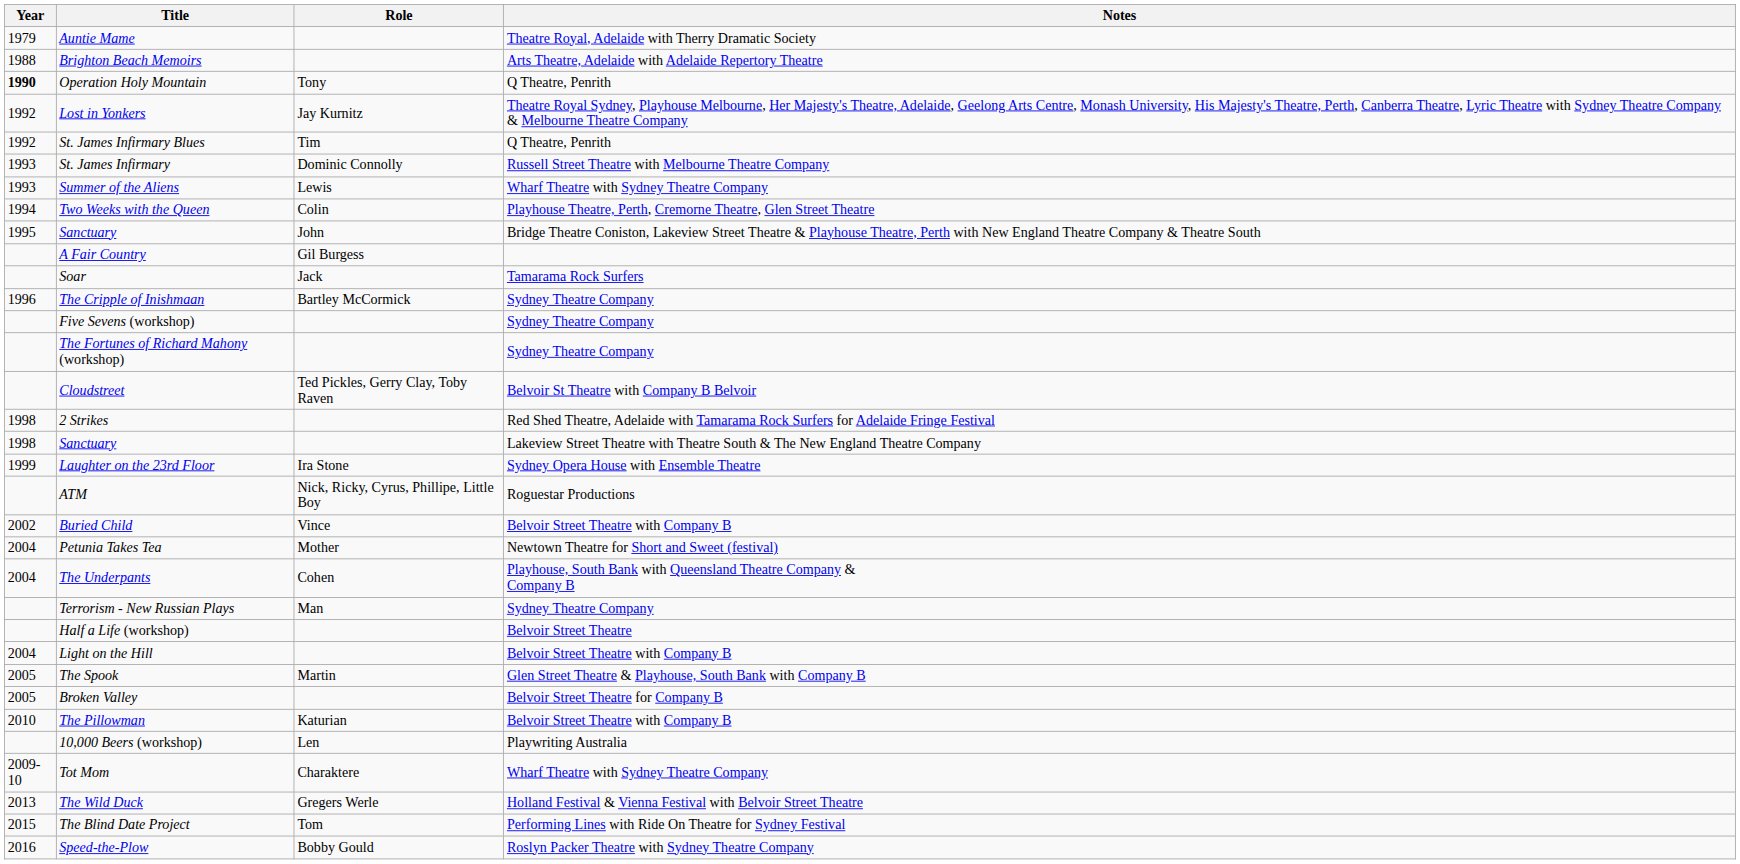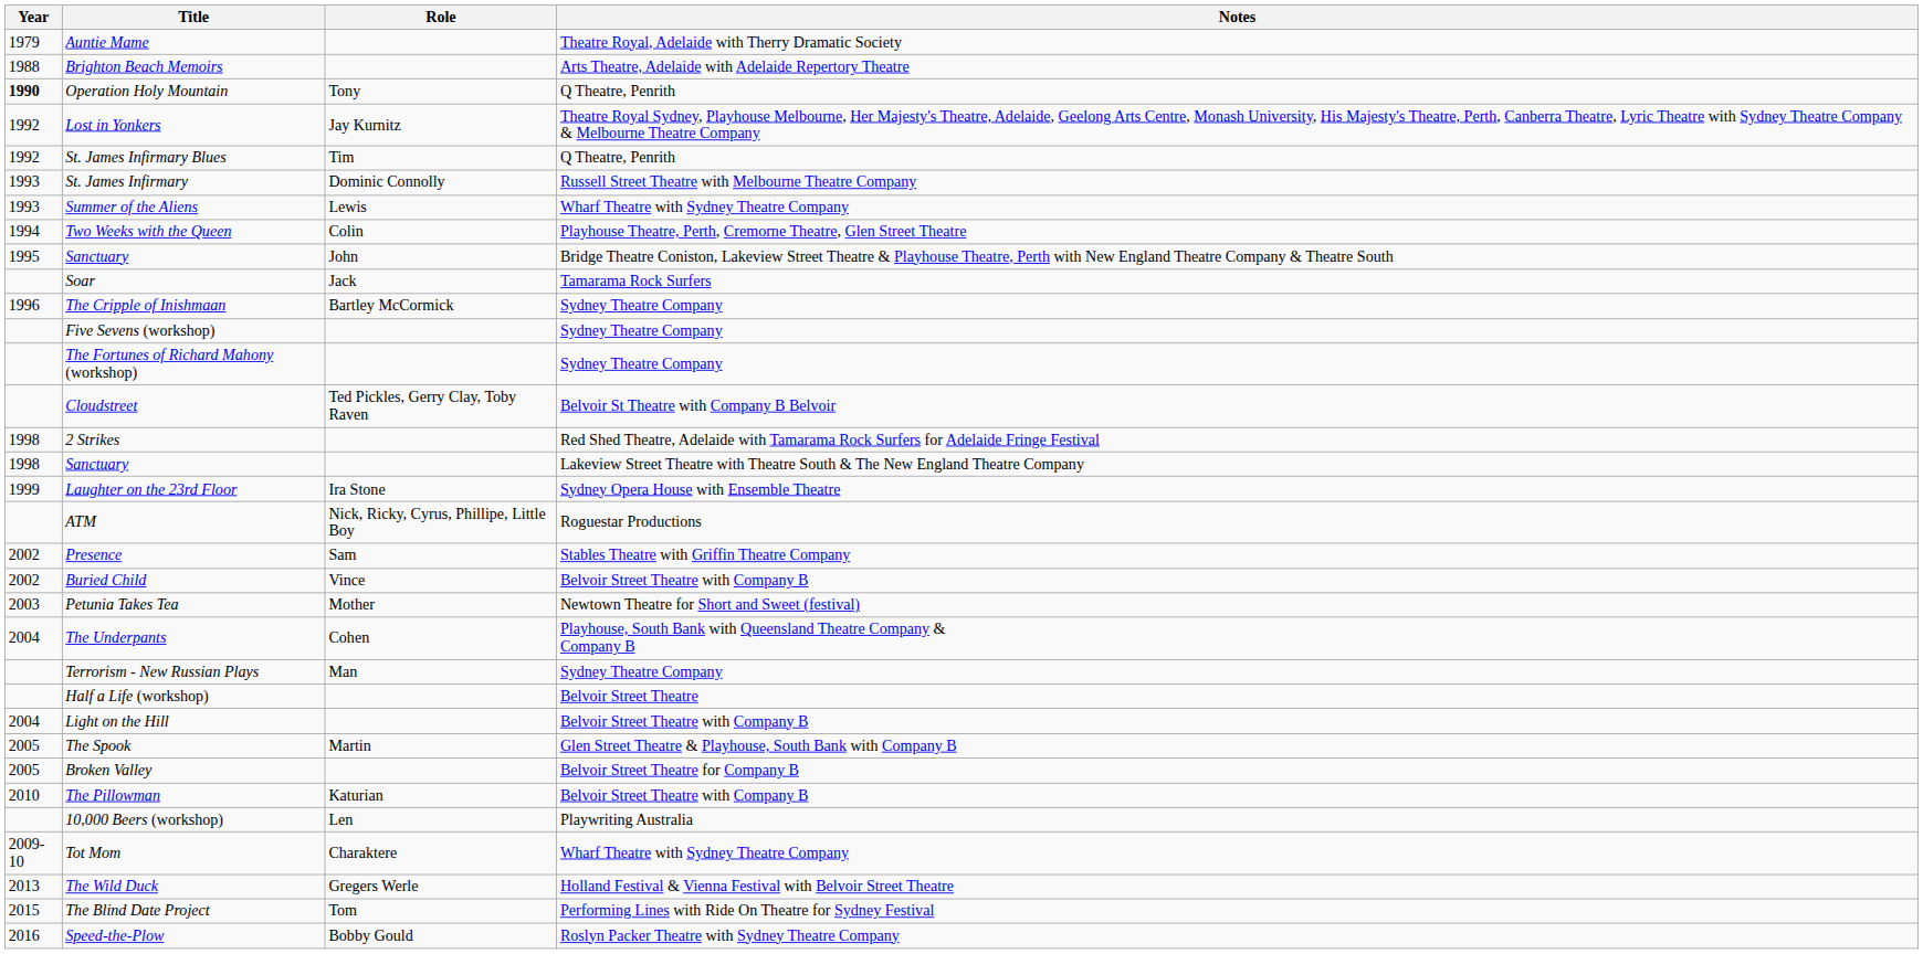 <table class="wikitable sortable">
 <tr>
 <th>Year</th>
 <th>Title</th>
 <th>Role</th>
 <th scope="col" class="unsortable">Notes</th>
 </tr>
 <tr>
 <td>1979</td>
 <td><em><a href='#'>Auntie Mame</a></em></td>
 <td></td>
 <td><a href='#'>Theatre Royal, Adelaide</a> with Therry Dramatic Society</td>
 </tr>
 <tr>
 <td>1988</td>
 <td><em><a href='#'>Brighton Beach Memoirs</a></em></td>
 <td></td>
 <td><a href='#'>Arts Theatre, Adelaide</a> with <a href='#'>Adelaide Repertory Theatre</a></td>
 </tr>
 <tr>
 <td><strong>1990</strong></td>
 <td><em>Operation Holy Mountain</em></td>
 <td>Tony</td>
 <td>Q Theatre, Penrith</td>
 </tr>
 <tr>
 <td>1992</td>
 <td><em><a href='#'>Lost in Yonkers</a></em></td>
 <td>Jay Kurnitz</td>
 <td><a href='#'>Theatre Royal Sydney</a>, <a href='#'>Playhouse Melbourne</a>, <a href='#'>Her Majesty's Theatre, Adelaide</a>, <a href='#'>Geelong Arts Centre</a>, <a href='#'>Monash University</a>, <a href='#'>His Majesty's Theatre, Perth</a>, <a href='#'>Canberra Theatre</a>, <a href='#'>Lyric Theatre</a> with <a href='#'>Sydney Theatre Company</a> & <a href='#'>Melbourne Theatre Company</a></td>
 </tr>
 <tr>
 <td>1992</td>
 <td><em>St. James Infirmary Blues</em></td>
 <td>Tim</td>
 <td>Q Theatre, Penrith</td>
 </tr>
 <tr>
 <td>1993</td>
 <td><em>St. James Infirmary</em></td>
 <td>Dominic Connolly</td>
 <td><a href='#'>Russell Street Theatre</a> with <a href='#'>Melbourne Theatre Company</a></td>
 </tr>
 <tr>
 <td>1993</td>
 <td><em><a href='#'>Summer of the Aliens</a></em></td>
 <td>Lewis</td>
 <td><a href='#'>Wharf Theatre</a> with <a href='#'>Sydney Theatre Company</a></td>
 </tr>
 <tr>
 <td>1994</td>
 <td><em><a href='#'>Two Weeks with the Queen</a></em></td>
 <td>Colin</td>
 <td><a href='#'>Playhouse Theatre, Perth</a>, <a href='#'>Cremorne Theatre</a>, <a href='#'>Glen Street Theatre</a></td>
 </tr>
 <tr>
 <td>1995</td>
 <td><em><a href='#'>Sanctuary</a></em></td>
 <td>John</td>
 <td>Bridge Theatre Coniston, Lakeview Street Theatre & <a href='#'>Playhouse Theatre, Perth</a> with New England Theatre Company & Theatre South</td>
 </tr>
 <tr>
 <td></td>
-<td><em><a href='#'>A Fair Country</a></em></td>
-<td>Gil Burgess</td>
-<td></td>
-</tr>
-<tr>
-<td></td>
 <td><em>Soar</em></td>
 <td>Jack</td>
 <td><a href='#'>Tamarama Rock Surfers</a></td>
 </tr>
 <tr>
 <td>1996</td>
 <td><em><a href='#'>The Cripple of Inishmaan</a></em></td>
 <td>Bartley McCormick</td>
 <td><a href='#'>Sydney Theatre Company</a></td>
 </tr>
 <tr>
 <td></td>
 <td><em>Five Sevens</em> (workshop)</td>
 <td></td>
 <td><a href='#'>Sydney Theatre Company</a></td>
 </tr>
 <tr>
 <td></td>
 <td><em><a href='#'>The Fortunes of Richard Mahony</a></em> (workshop)</td>
 <td></td>
 <td><a href='#'>Sydney Theatre Company</a></td>
 </tr>
 <tr>
 <td></td>
 <td><em><a href='#'>Cloudstreet</a></em></td>
 <td>Ted Pickles, Gerry Clay, Toby Raven</td>
 <td><a href='#'>Belvoir St Theatre</a> with <a href='#'>Company B Belvoir</a></td>
 </tr>
 <tr>
 <td>1998</td>
 <td><em>2 Strikes</em></td>
 <td></td>
 <td>Red Shed Theatre, Adelaide with <a href='#'>Tamarama Rock Surfers</a> for <a href='#'>Adelaide Fringe Festival</a></td>
 </tr>
 <tr>
 <td>1998</td>
 <td><em><a href='#'>Sanctuary</a></em></td>
 <td></td>
 <td>Lakeview Street Theatre with Theatre South & The New England Theatre Company</td>
 </tr>
 <tr>
 <td>1999</td>
 <td><em><a href='#'>Laughter on the 23rd Floor</a></em></td>
 <td>Ira Stone</td>
 <td><a href='#'>Sydney Opera House</a> with <a href='#'>Ensemble Theatre</a></td>
 </tr>
 <tr>
 <td></td>
 <td><em>ATM</em></td>
 <td>Nick, Ricky, Cyrus, Phillipe, Little Boy</td>
 <td>Roguestar Productions</td>
 </tr>
 <tr>
 <td>2002</td>
+<td><em><a href='#'>Presence</a></em></td>
+<td>Sam</td>
+<td><a href='#'>Stables Theatre</a> with <a href='#'>Griffin Theatre Company</a></td>
+</tr>
+<tr>
+<td>2002</td>
 <td><em><a href='#'>Buried Child</a></em></td>
 <td>Vince</td>
 <td><a href='#'>Belvoir Street Theatre</a> with <a href='#'>Company B</a></td>
 </tr>
 <tr>
-<td>2004</td>
+<td>2003</td>
 <td><em>Petunia Takes Tea</em></td>
 <td>Mother</td>
 <td>Newtown Theatre for <a href='#'>Short and Sweet (festival)</a></td>
 </tr>
 <tr>
 <td>2004</td>
 <td><em> <a href='#'>The Underpants</a></em></td>
 <td>Cohen</td>
 <td><a href='#'>Playhouse, South Bank</a> with <a href='#'>Queensland Theatre Company</a> &<br><a href='#'>Company B</a></td>
 </tr>
 <tr>
 <td></td>
 <td><em>Terrorism - New Russian Plays</em></td>
 <td>Man</td>
 <td><a href='#'>Sydney Theatre Company</a></td>
 </tr>
 <tr>
 <td></td>
 <td><em>Half a Life</em> (workshop)</td>
 <td></td>
 <td><a href='#'>Belvoir Street Theatre</a></td>
 </tr>
 <tr>
 <td>2004</td>
 <td><em>Light on the Hill</em></td>
 <td></td>
 <td><a href='#'>Belvoir Street Theatre</a> with <a href='#'>Company B</a></td>
 </tr>
 <tr>
 <td>2005</td>
 <td><em>The Spook</em></td>
 <td>Martin</td>
 <td><a href='#'>Glen Street Theatre</a> & <a href='#'>Playhouse, South Bank</a> with <a href='#'>Company B</a></td>
 </tr>
 <tr>
 <td>2005</td>
 <td><em>Broken Valley</em></td>
 <td></td>
 <td><a href='#'>Belvoir Street Theatre</a> for <a href='#'>Company B</a></td>
 </tr>
 <tr>
 <td>2010</td>
 <td><em><a href='#'>The Pillowman</a></em></td>
 <td>Katurian</td>
 <td><a href='#'>Belvoir Street Theatre</a> with <a href='#'>Company B</a></td>
 </tr>
 <tr>
 <td></td>
 <td><em>10,000 Beers</em> (workshop)</td>
 <td>Len</td>
 <td>Playwriting Australia</td>
 </tr>
 <tr>
 <td>2009-10</td>
 <td><em>Tot Mom</em></td>
 <td>Charaktere</td>
 <td><a href='#'>Wharf Theatre</a> with <a href='#'>Sydney Theatre Company</a></td>
 </tr>
 <tr>
 <td>2013</td>
 <td><em><a href='#'>The Wild Duck</a></em></td>
 <td>Gregers Werle</td>
 <td><a href='#'>Holland Festival</a> & <a href='#'>Vienna Festival</a> with <a href='#'>Belvoir Street Theatre</a></td>
 </tr>
 <tr>
 <td>2015</td>
 <td><em>The Blind Date Project</em></td>
 <td>Tom</td>
 <td><a href='#'>Performing Lines</a> with Ride On Theatre for <a href='#'>Sydney Festival</a></td>
 </tr>
 <tr>
 <td>2016</td>
 <td><em><a href='#'>Speed-the-Plow</a></em></td>
 <td>Bobby Gould</td>
 <td><a href='#'>Roslyn Packer Theatre</a> with <a href='#'>Sydney Theatre Company</a></td>
 </tr>
 </table>
